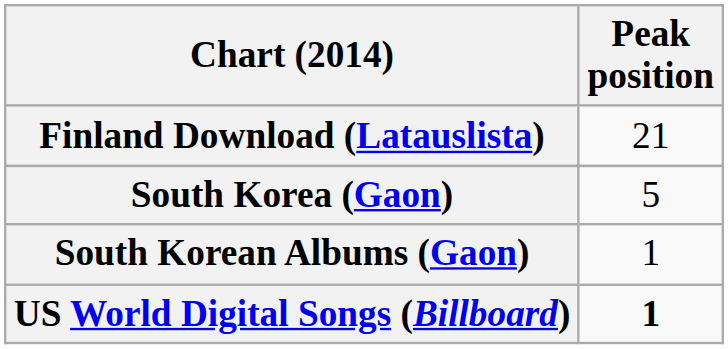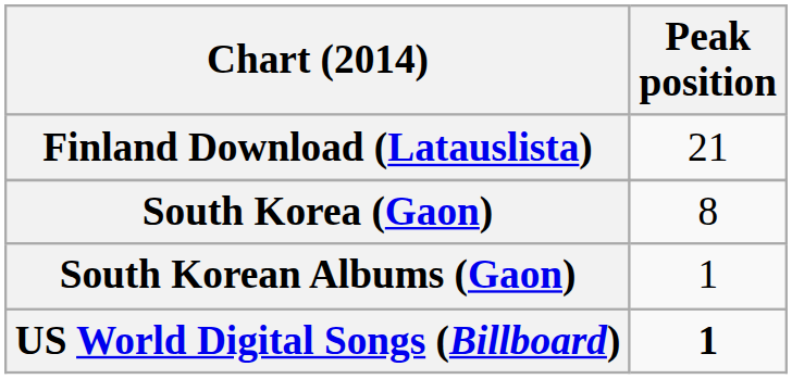 <table class="wikitable sortable plainrowheaders" style="text-align:center;">
 <tr>
 <th>Chart (2014)</th>
 <th>Peak<br>position</th>
 </tr>
 <tr>
 <th scope="row">Finland Download (<a href='#'>Latauslista</a>)</th>
 <td>21</td>
 </tr>
 <tr>
 </tr>
 <tr>
 <th scope="row">South Korea (<a href='#'>Gaon</a>)</th>
-<td>5</td>
+<td>8</td>
 </tr>
 <tr>
 <th scope="row">South Korean Albums (<a href='#'>Gaon</a>)</th>
 <td>1</td>
 </tr>
 <tr>
 <th scope="row">US <a href='#'>World Digital Songs</a> (<a href='#'><em>Billboard</em></a>)</th>
 <td><strong>1</strong></td>
 </tr>
 </table>
